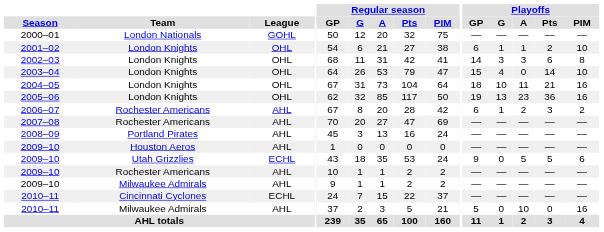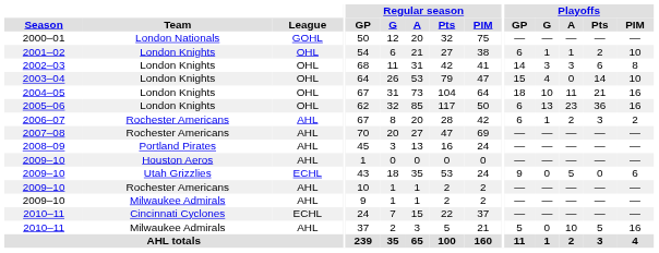 <table border="0" cellpadding="1" cellspacing="0" style="text-align:center; width:60em">
 <tr bgcolor="#e0e0e0">
 <th colspan="3" bgcolor="#ffffff"></th>
 <th rowspan="99" bgcolor="#ffffff"></th>
 <th colspan="5"><a href='#'>Regular season</a></th>
 <th rowspan="99" bgcolor="#ffffff"></th>
 <th colspan="5"><a href='#'>Playoffs</a></th>
 </tr>
 <tr bgcolor="#e0e0e0">
 <th><a href='#'>Season</a></th>
 <th>Team</th>
 <th>League</th>
 <th>GP</th>
 <th><a href='#'>G</a></th>
 <th><a href='#'>A</a></th>
 <th><a href='#'>Pts</a></th>
 <th><a href='#'>PIM</a></th>
 <th>GP</th>
 <th>G</th>
 <th>A</th>
 <th>Pts</th>
 <th>PIM</th>
 </tr>
 <tr>
 <td>2000–01</td>
 <td><a href='#'>London Nationals</a></td>
 <td><a href='#'>GOHL</a></td>
 <td>50</td>
 <td>12</td>
 <td>20</td>
 <td>32</td>
 <td>75</td>
 <td>—</td>
 <td>—</td>
 <td>—</td>
 <td>—</td>
 <td>—</td>
 </tr>
 <tr bgcolor="#f0f0f0">
 <td><a href='#'>2001–02</a></td>
 <td><a href='#'>London Knights</a></td>
 <td><a href='#'>OHL</a></td>
 <td>54</td>
 <td>6</td>
 <td>21</td>
 <td>27</td>
 <td>38</td>
 <td>6</td>
 <td>1</td>
 <td>1</td>
 <td>2</td>
 <td>10</td>
 </tr>
 <tr>
 <td><a href='#'>2002–03</a></td>
 <td>London Knights</td>
 <td>OHL</td>
 <td>68</td>
 <td>11</td>
 <td>31</td>
 <td>42</td>
 <td>41</td>
 <td>14</td>
 <td>3</td>
 <td>3</td>
 <td>6</td>
 <td>8</td>
 </tr>
 <tr bgcolor="#f0f0f0">
 <td><a href='#'>2003–04</a></td>
 <td>London Knights</td>
 <td>OHL</td>
 <td>64</td>
 <td>26</td>
 <td>53</td>
 <td>79</td>
 <td>47</td>
 <td>15</td>
 <td>4</td>
 <td>0</td>
 <td>14</td>
 <td>10</td>
 </tr>
 <tr>
 <td><a href='#'>2004–05</a></td>
 <td>London Knights</td>
 <td>OHL</td>
 <td>67</td>
 <td>31</td>
 <td>73</td>
 <td>104</td>
 <td>64</td>
 <td>18</td>
 <td>10</td>
 <td>11</td>
 <td>21</td>
 <td>16</td>
 </tr>
 <tr bgcolor="#f0f0f0">
 <td><a href='#'>2005–06</a></td>
 <td>London Knights</td>
 <td>OHL</td>
 <td>62</td>
 <td>32</td>
 <td>85</td>
 <td>117</td>
 <td>50</td>
-<td>19</td>
+<td>6</td>
 <td>13</td>
 <td>23</td>
 <td>36</td>
 <td>16</td>
 </tr>
 <tr>
 <td><a href='#'>2006–07</a></td>
 <td><a href='#'>Rochester Americans</a></td>
 <td><a href='#'>AHL</a></td>
 <td>67</td>
 <td>8</td>
 <td>20</td>
 <td>28</td>
 <td>42</td>
 <td>6</td>
 <td>1</td>
 <td>2</td>
 <td>3</td>
 <td>2</td>
 </tr>
 <tr bgcolor="#f0f0f0">
 <td><a href='#'>2007–08</a></td>
 <td>Rochester Americans</td>
 <td>AHL</td>
 <td>70</td>
 <td>20</td>
 <td>27</td>
 <td>47</td>
 <td>69</td>
 <td>—</td>
 <td>—</td>
 <td>—</td>
 <td>—</td>
 <td>—</td>
 </tr>
 <tr>
 <td><a href='#'>2008–09</a></td>
 <td><a href='#'>Portland Pirates</a></td>
 <td>AHL</td>
 <td>45</td>
 <td>3</td>
 <td>13</td>
 <td>16</td>
 <td>24</td>
 <td>—</td>
 <td>—</td>
 <td>—</td>
 <td>—</td>
 <td>—</td>
 </tr>
 <tr bgcolor="#f0f0f0">
 <td><a href='#'>2009–10</a></td>
 <td><a href='#'>Houston Aeros</a></td>
 <td>AHL</td>
 <td>1</td>
 <td>0</td>
 <td>0</td>
 <td>0</td>
 <td>0</td>
 <td>—</td>
 <td>—</td>
 <td>—</td>
 <td>—</td>
 <td>—</td>
 </tr>
 <tr>
 <td><a href='#'>2009–10</a></td>
 <td><a href='#'>Utah Grizzlies</a></td>
 <td><a href='#'>ECHL</a></td>
 <td>43</td>
 <td>18</td>
 <td>35</td>
 <td>53</td>
 <td>24</td>
 <td>9</td>
 <td>0</td>
 <td>5</td>
-<td>5</td>
+<td>0</td>
 <td>6</td>
 </tr>
 <tr bgcolor="#f0f0f0">
 <td><a href='#'>2009–10</a></td>
 <td>Rochester Americans</td>
 <td>AHL</td>
 <td>10</td>
 <td>1</td>
 <td>1</td>
 <td>2</td>
 <td>2</td>
 <td>—</td>
 <td>—</td>
 <td>—</td>
 <td>—</td>
 <td>—</td>
 </tr>
 <tr>
 <td>2009–10</td>
 <td><a href='#'>Milwaukee Admirals</a></td>
 <td>AHL</td>
 <td>9</td>
 <td>1</td>
 <td>1</td>
 <td>2</td>
 <td>2</td>
 <td>—</td>
 <td>—</td>
 <td>—</td>
 <td>—</td>
 <td>—</td>
 </tr>
 <tr bgcolor="#f0f0f0">
 <td><a href='#'>2010–11</a></td>
 <td><a href='#'>Cincinnati Cyclones</a></td>
 <td>ECHL</td>
 <td>24</td>
 <td>7</td>
 <td>15</td>
 <td>22</td>
 <td>37</td>
 <td>—</td>
 <td>—</td>
 <td>—</td>
 <td>—</td>
 <td>—</td>
 </tr>
 <tr>
 <td><a href='#'>2010–11</a></td>
 <td>Milwaukee Admirals</td>
 <td>AHL</td>
 <td>37</td>
 <td>2</td>
 <td>3</td>
 <td>5</td>
 <td>21</td>
 <td>5</td>
 <td>0</td>
 <td>10</td>
-<td>0</td>
+<td>5</td>
 <td>16</td>
 </tr>
 <tr bgcolor="#e0e0e0">
 <th colspan="3">AHL totals</th>
 <th>239</th>
 <th>35</th>
 <th>65</th>
 <th>100</th>
 <th>160</th>
 <th>11</th>
 <th>1</th>
 <th>2</th>
 <th>3</th>
 <th>4</th>
 </tr>
 </table>
